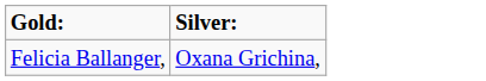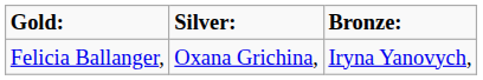 <table class="wikitable">
 <tr>
 <td !align="center"><strong>Gold:</strong> </td>
 <td !align="center"><strong>Silver:</strong> </td>
+<td !align="center"><strong>Bronze:</strong> </td>
 </tr>
 <tr>
 <td><a href='#'>Felicia Ballanger</a>, </td>
 <td><a href='#'>Oxana Grichina</a>, </td>
+<td><a href='#'>Iryna Yanovych</a>, </td>
 </tr>
 </table>
